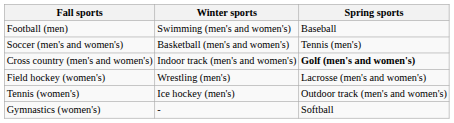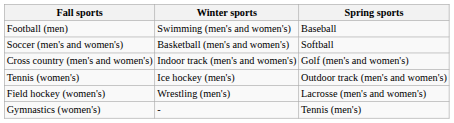 <table class="wikitable">
 <tr>
 <th>Fall sports</th>
 <th>Winter sports</th>
 <th>Spring sports</th>
 </tr>
 <tr>
 <td>Football (men)</td>
 <td>Swimming (men's and women's)</td>
 <td>Baseball</td>
 </tr>
 <tr>
 <td>Soccer (men's and women's)</td>
 <td>Basketball (men's and women's)</td>
-<td>Tennis (men's)</td>
+<td>Softball</td>
 </tr>
 <tr>
 <td>Cross country (men's and women's)</td>
 <td>Indoor track (men's and women's)</td>
-<td><strong>Golf (men's and women's)</strong></td>
+<td>Golf (men's and women's)</td>
+</tr>
+<tr>
+<td>Tennis (women's)</td>
+<td>Ice hockey (men's)</td>
+<td>Outdoor track (men's and women's)</td>
 </tr>
 <tr>
 <td>Field hockey (women's)</td>
 <td>Wrestling (men's)</td>
 <td>Lacrosse (men's and women's)</td>
 </tr>
 <tr>
-<td>Tennis (women's)</td>
-<td>Ice hockey (men's)</td>
-<td>Outdoor track (men's and women's)</td>
-</tr>
-<tr>
 <td>Gymnastics (women's)</td>
 <td>-</td>
-<td>Softball</td>
+<td>Tennis (men's)</td>
 </tr>
 </table>
